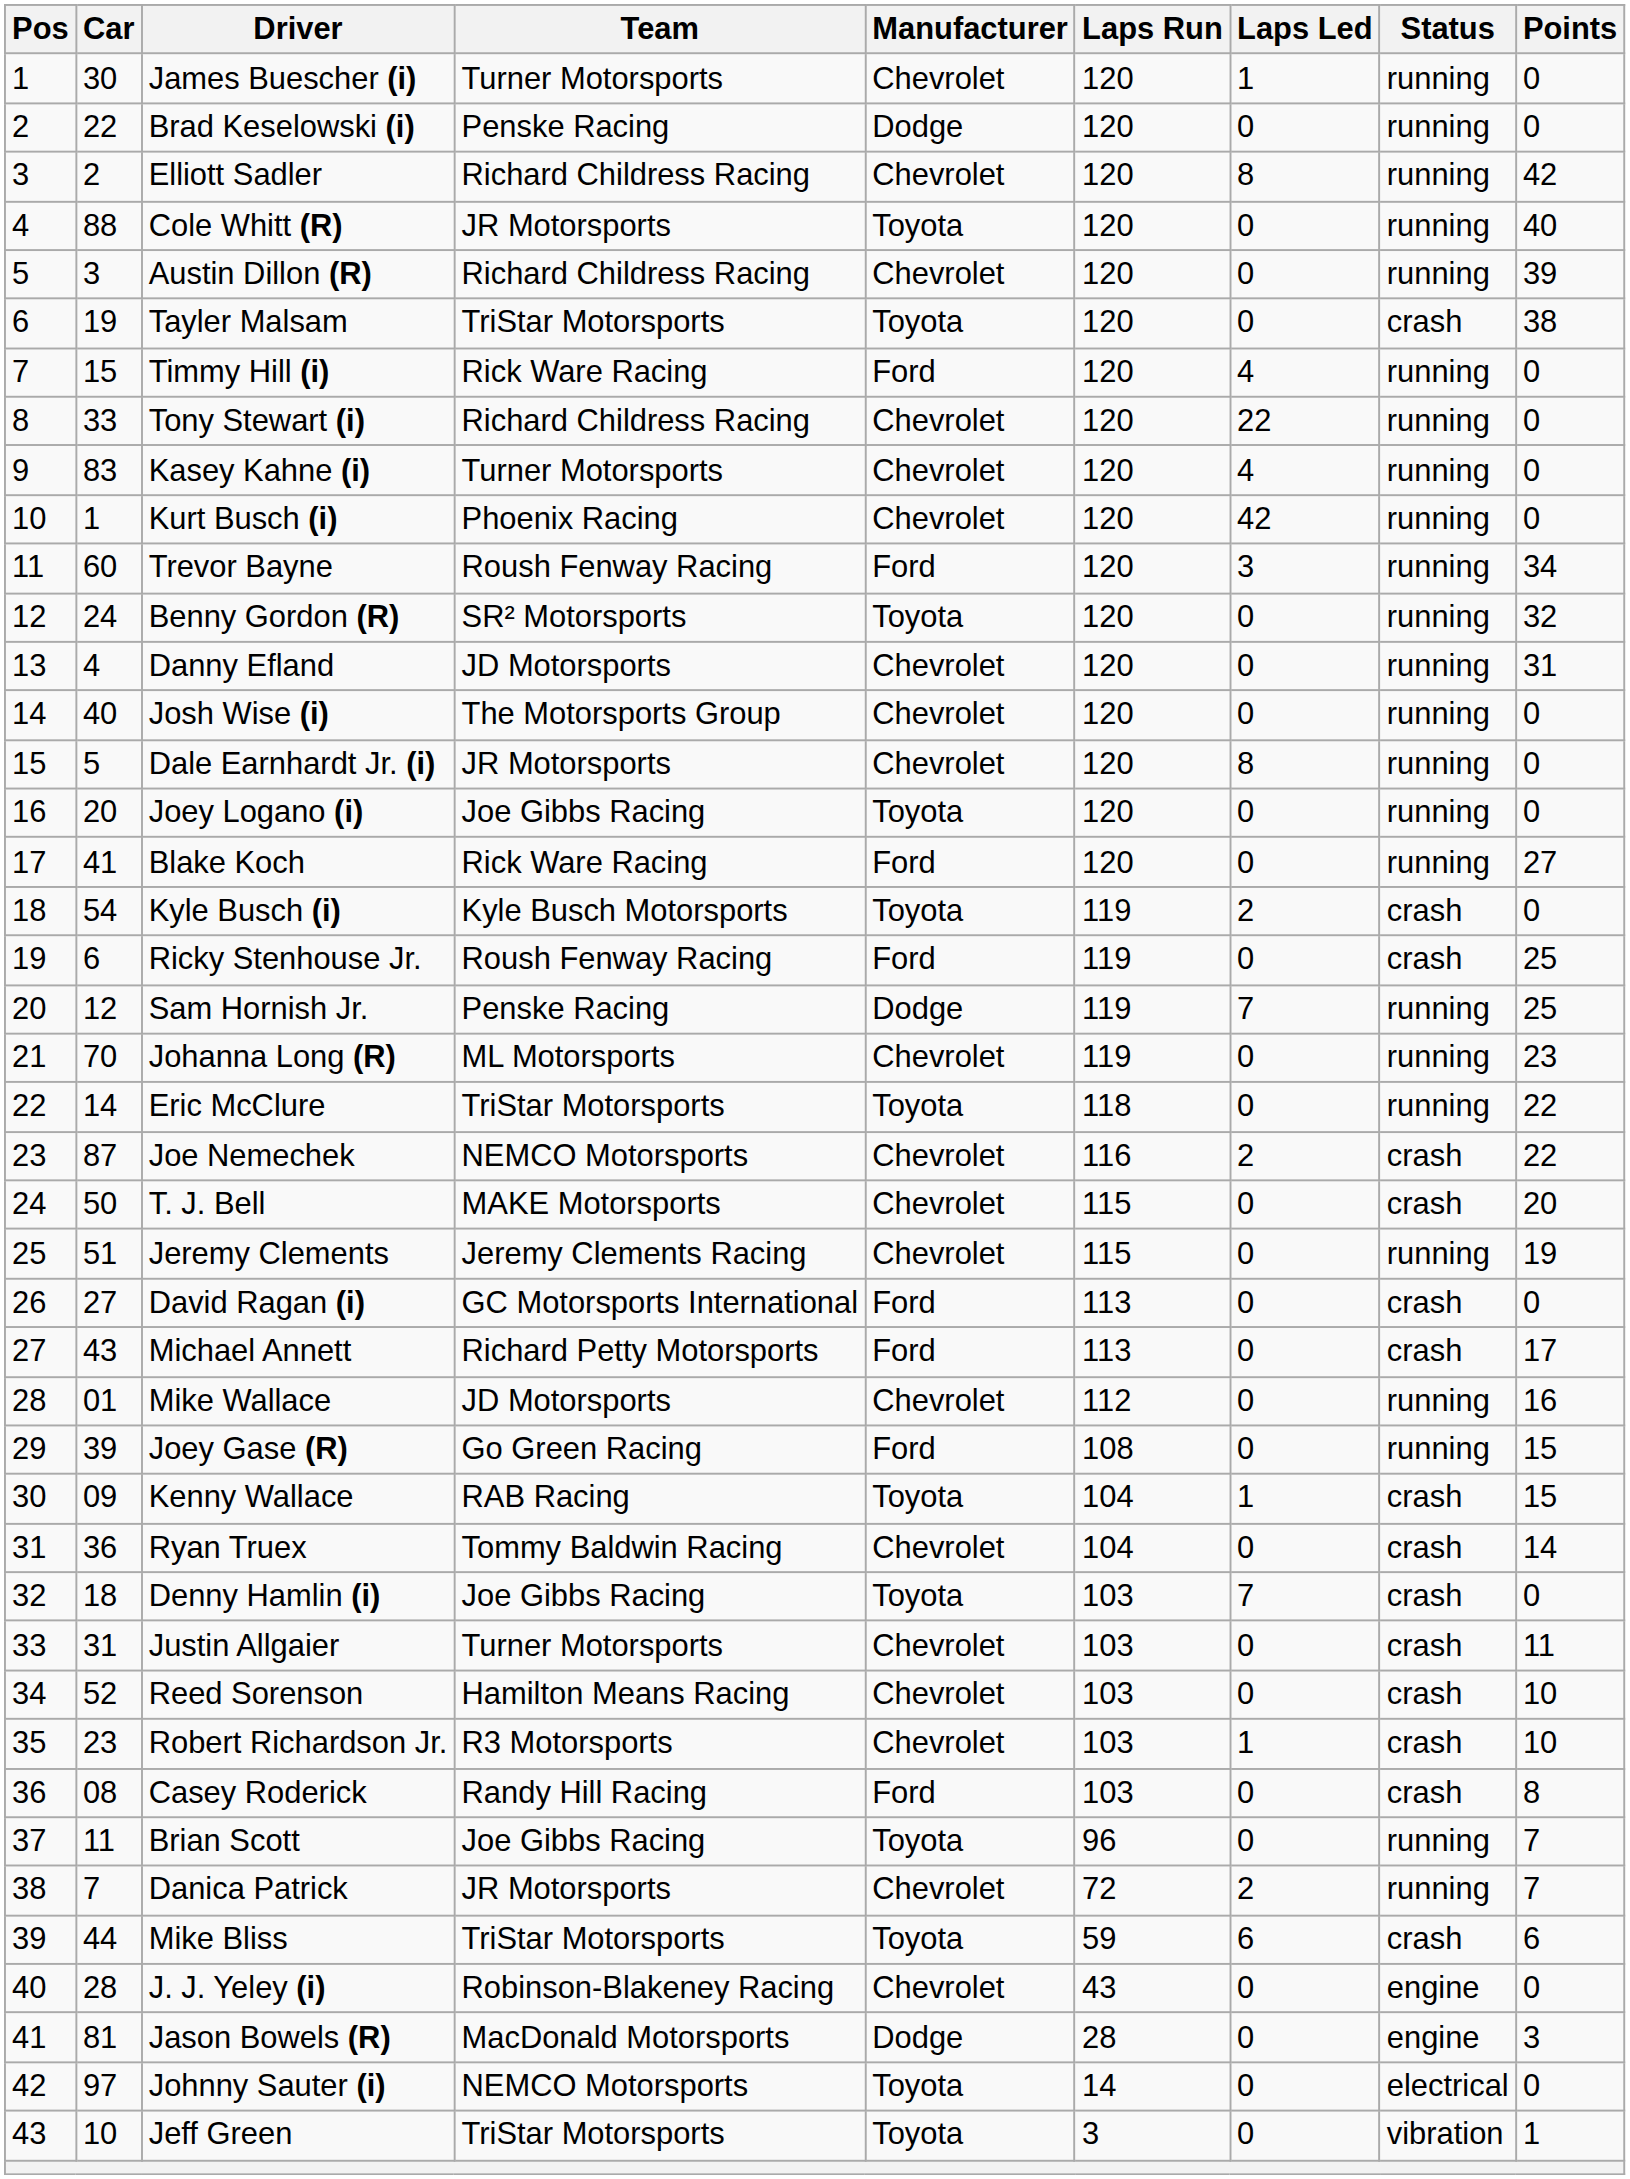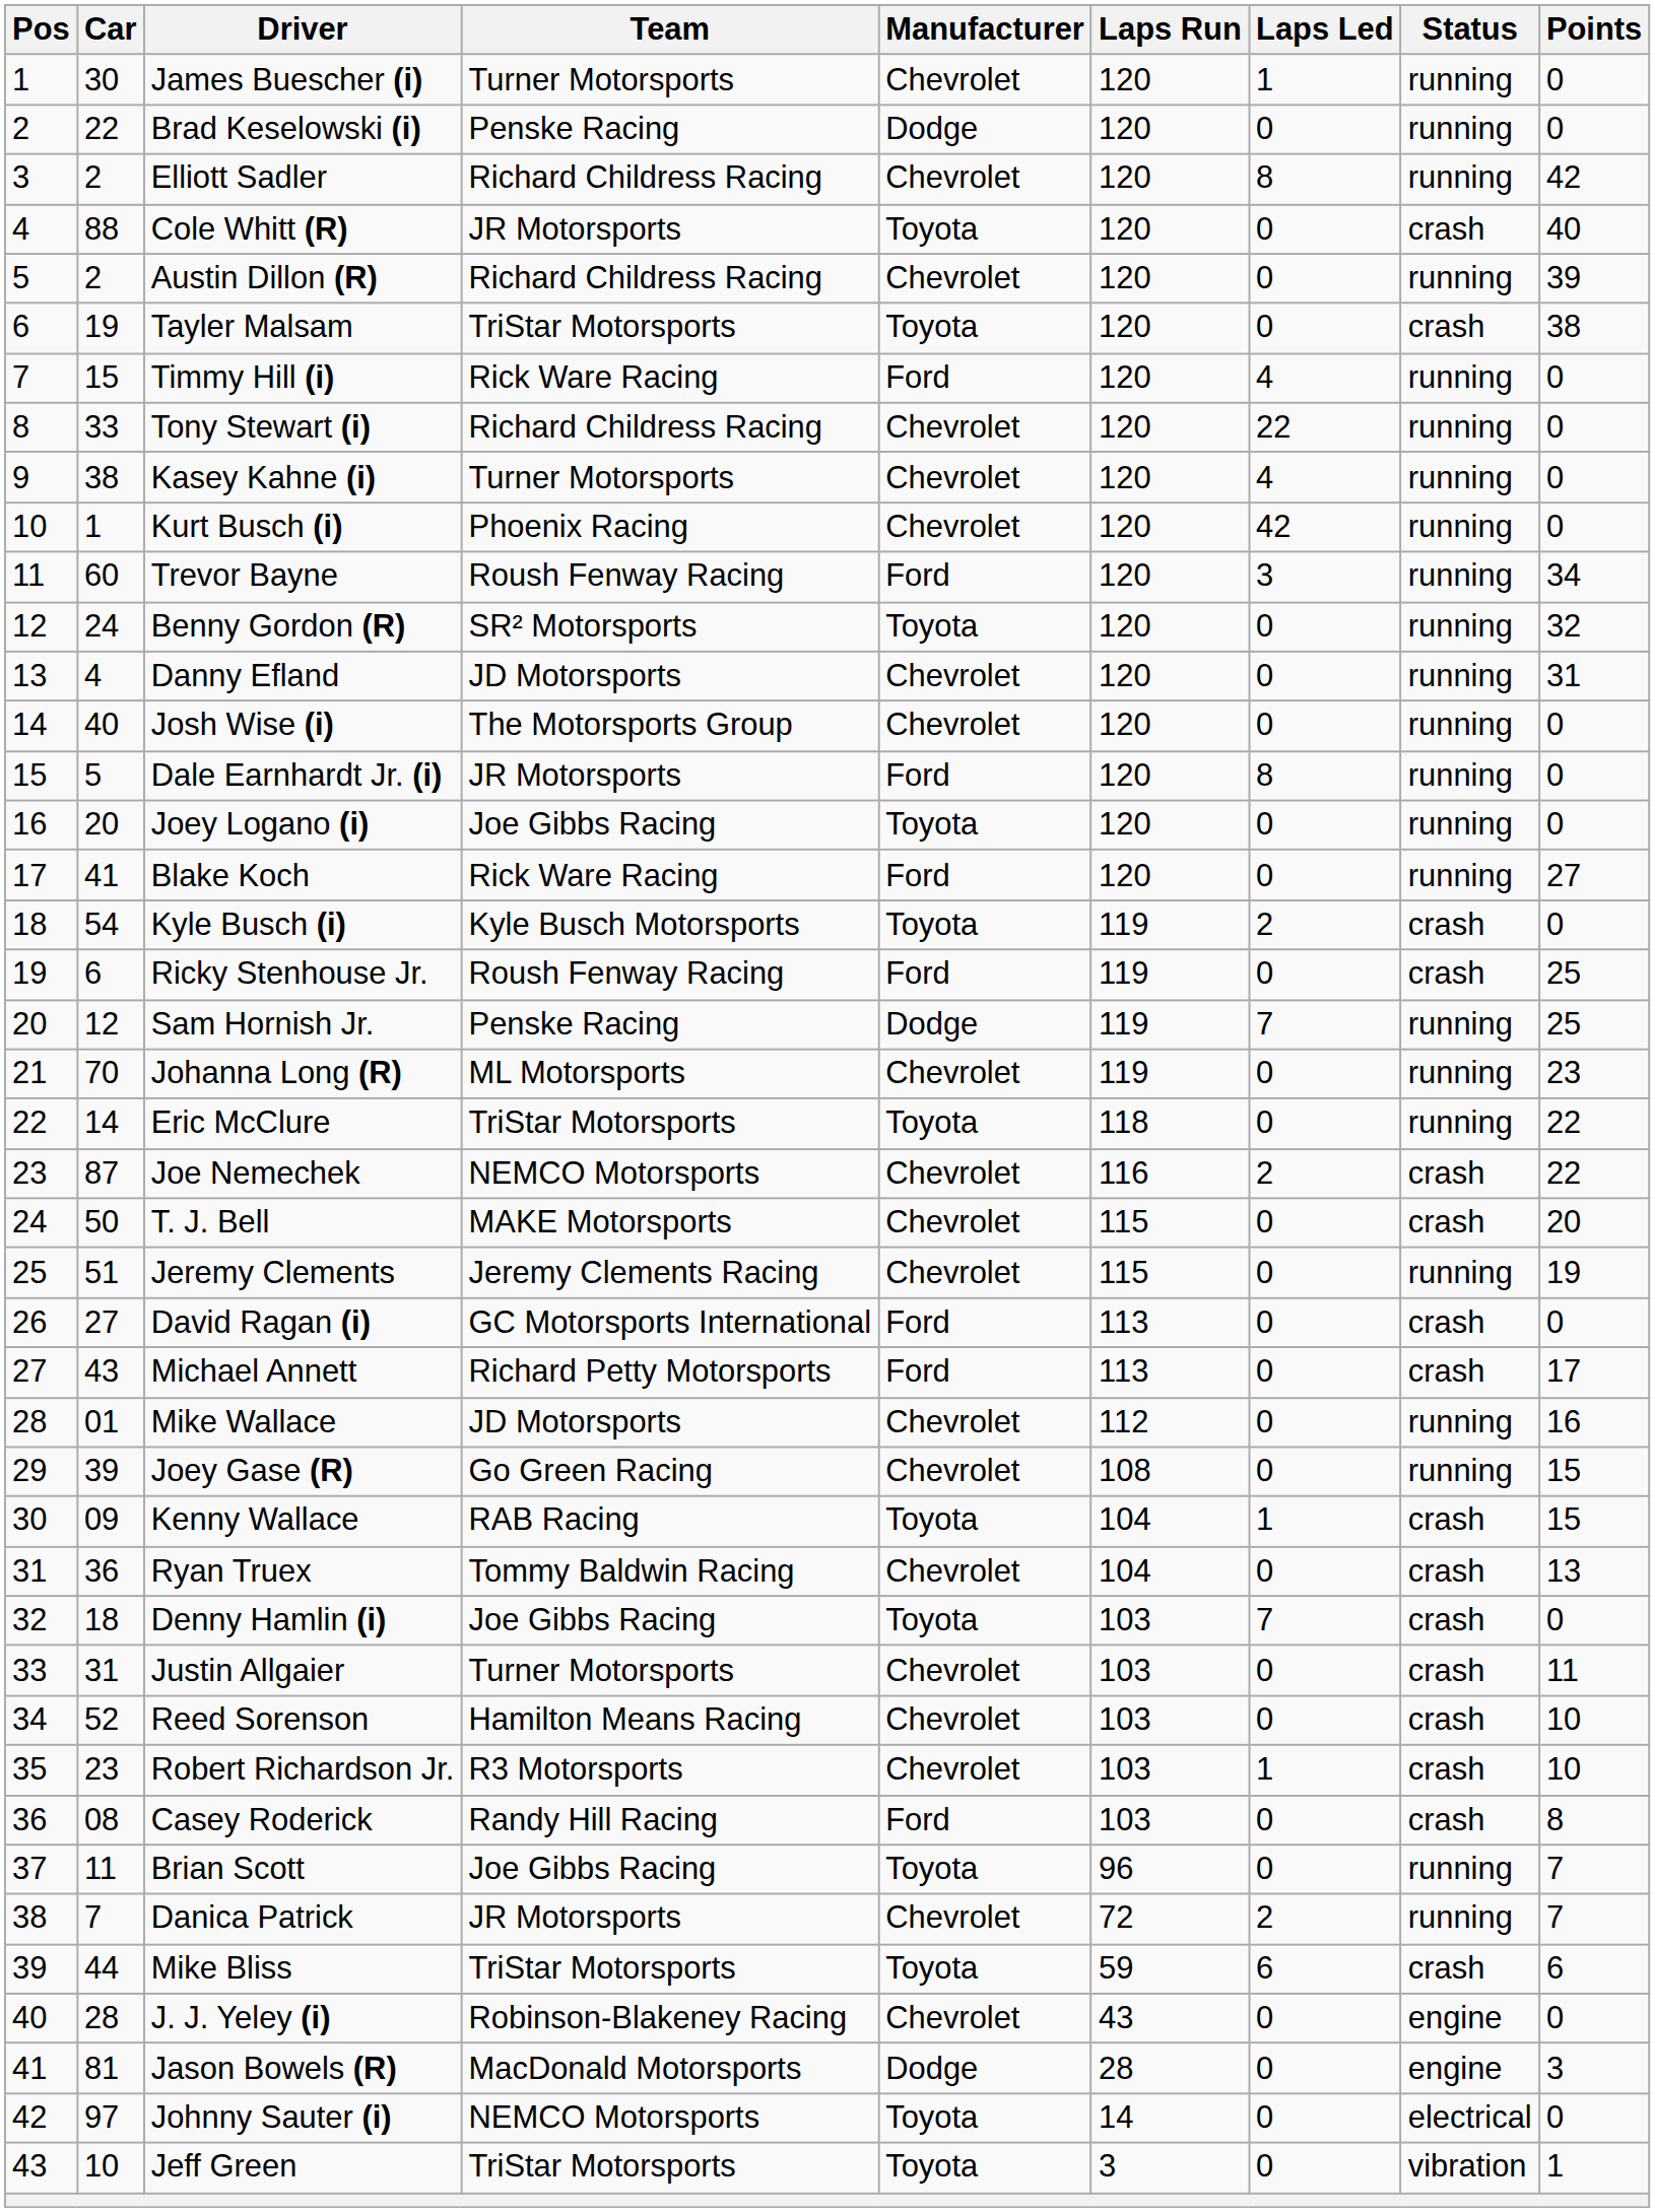 <table class="sortable wikitable" border="1">
 <tr>
 <th>Pos</th>
 <th>Car</th>
 <th>Driver</th>
 <th>Team</th>
 <th>Manufacturer</th>
 <th>Laps Run</th>
 <th>Laps Led</th>
 <th>Status</th>
 <th>Points</th>
 </tr>
 <tr>
 <td>1</td>
 <td>30</td>
 <td>James Buescher <strong>(i)</strong></td>
 <td>Turner Motorsports</td>
 <td>Chevrolet</td>
 <td>120</td>
 <td>1</td>
 <td>running</td>
 <td>0</td>
 </tr>
 <tr>
 <td>2</td>
 <td>22</td>
 <td>Brad Keselowski <strong>(i)</strong></td>
 <td>Penske Racing</td>
 <td>Dodge</td>
 <td>120</td>
 <td>0</td>
 <td>running</td>
 <td>0</td>
 </tr>
 <tr>
 <td>3</td>
 <td>2</td>
 <td>Elliott Sadler</td>
 <td>Richard Childress Racing</td>
 <td>Chevrolet</td>
 <td>120</td>
 <td>8</td>
 <td>running</td>
 <td>42</td>
 </tr>
 <tr>
 <td>4</td>
 <td>88</td>
 <td>Cole Whitt <strong>(R)</strong></td>
 <td>JR Motorsports</td>
 <td>Toyota</td>
 <td>120</td>
 <td>0</td>
-<td>running</td>
+<td>crash</td>
 <td>40</td>
 </tr>
 <tr>
 <td>5</td>
-<td>3</td>
+<td>2</td>
 <td>Austin Dillon <strong>(R)</strong></td>
 <td>Richard Childress Racing</td>
 <td>Chevrolet</td>
 <td>120</td>
 <td>0</td>
 <td>running</td>
 <td>39</td>
 </tr>
 <tr>
 <td>6</td>
 <td>19</td>
 <td>Tayler Malsam</td>
 <td>TriStar Motorsports</td>
 <td>Toyota</td>
 <td>120</td>
 <td>0</td>
 <td>crash</td>
 <td>38</td>
 </tr>
 <tr>
 <td>7</td>
 <td>15</td>
 <td>Timmy Hill <strong>(i)</strong></td>
 <td>Rick Ware Racing</td>
 <td>Ford</td>
 <td>120</td>
 <td>4</td>
 <td>running</td>
 <td>0</td>
 </tr>
 <tr>
 <td>8</td>
 <td>33</td>
 <td>Tony Stewart <strong>(i)</strong></td>
 <td>Richard Childress Racing</td>
 <td>Chevrolet</td>
 <td>120</td>
 <td>22</td>
 <td>running</td>
 <td>0</td>
 </tr>
 <tr>
 <td>9</td>
-<td>83</td>
+<td>38</td>
 <td>Kasey Kahne <strong>(i)</strong></td>
 <td>Turner Motorsports</td>
 <td>Chevrolet</td>
 <td>120</td>
 <td>4</td>
 <td>running</td>
 <td>0</td>
 </tr>
 <tr>
 <td>10</td>
 <td>1</td>
 <td>Kurt Busch <strong>(i)</strong></td>
 <td>Phoenix Racing</td>
 <td>Chevrolet</td>
 <td>120</td>
 <td>42</td>
 <td>running</td>
 <td>0</td>
 </tr>
 <tr>
 <td>11</td>
 <td>60</td>
 <td>Trevor Bayne</td>
 <td>Roush Fenway Racing</td>
 <td>Ford</td>
 <td>120</td>
 <td>3</td>
 <td>running</td>
 <td>34</td>
 </tr>
 <tr>
 <td>12</td>
 <td>24</td>
 <td>Benny Gordon <strong>(R)</strong></td>
 <td>SR² Motorsports</td>
 <td>Toyota</td>
 <td>120</td>
 <td>0</td>
 <td>running</td>
 <td>32</td>
 </tr>
 <tr>
 <td>13</td>
 <td>4</td>
 <td>Danny Efland</td>
 <td>JD Motorsports</td>
 <td>Chevrolet</td>
 <td>120</td>
 <td>0</td>
 <td>running</td>
 <td>31</td>
 </tr>
 <tr>
 <td>14</td>
 <td>40</td>
 <td>Josh Wise <strong>(i)</strong></td>
 <td>The Motorsports Group</td>
 <td>Chevrolet</td>
 <td>120</td>
 <td>0</td>
 <td>running</td>
 <td>0</td>
 </tr>
 <tr>
 <td>15</td>
 <td>5</td>
 <td>Dale Earnhardt Jr. <strong>(i)</strong></td>
 <td>JR Motorsports</td>
-<td>Chevrolet</td>
+<td>Ford</td>
 <td>120</td>
 <td>8</td>
 <td>running</td>
 <td>0</td>
 </tr>
 <tr>
 <td>16</td>
 <td>20</td>
 <td>Joey Logano <strong>(i)</strong></td>
 <td>Joe Gibbs Racing</td>
 <td>Toyota</td>
 <td>120</td>
 <td>0</td>
 <td>running</td>
 <td>0</td>
 </tr>
 <tr>
 <td>17</td>
 <td>41</td>
 <td>Blake Koch</td>
 <td>Rick Ware Racing</td>
 <td>Ford</td>
 <td>120</td>
 <td>0</td>
 <td>running</td>
 <td>27</td>
 </tr>
 <tr>
 <td>18</td>
 <td>54</td>
 <td>Kyle Busch <strong>(i)</strong></td>
 <td>Kyle Busch Motorsports</td>
 <td>Toyota</td>
 <td>119</td>
 <td>2</td>
 <td>crash</td>
 <td>0</td>
 </tr>
 <tr>
 <td>19</td>
 <td>6</td>
 <td>Ricky Stenhouse Jr.</td>
 <td>Roush Fenway Racing</td>
 <td>Ford</td>
 <td>119</td>
 <td>0</td>
 <td>crash</td>
 <td>25</td>
 </tr>
 <tr>
 <td>20</td>
 <td>12</td>
 <td>Sam Hornish Jr.</td>
 <td>Penske Racing</td>
 <td>Dodge</td>
 <td>119</td>
 <td>7</td>
 <td>running</td>
 <td>25</td>
 </tr>
 <tr>
 <td>21</td>
 <td>70</td>
 <td>Johanna Long <strong>(R)</strong></td>
 <td>ML Motorsports</td>
 <td>Chevrolet</td>
 <td>119</td>
 <td>0</td>
 <td>running</td>
 <td>23</td>
 </tr>
 <tr>
 <td>22</td>
 <td>14</td>
 <td>Eric McClure</td>
 <td>TriStar Motorsports</td>
 <td>Toyota</td>
 <td>118</td>
 <td>0</td>
 <td>running</td>
 <td>22</td>
 </tr>
 <tr>
 <td>23</td>
 <td>87</td>
 <td>Joe Nemechek</td>
 <td>NEMCO Motorsports</td>
 <td>Chevrolet</td>
 <td>116</td>
 <td>2</td>
 <td>crash</td>
 <td>22</td>
 </tr>
 <tr>
 <td>24</td>
 <td>50</td>
 <td>T. J. Bell</td>
 <td>MAKE Motorsports</td>
 <td>Chevrolet</td>
 <td>115</td>
 <td>0</td>
 <td>crash</td>
 <td>20</td>
 </tr>
 <tr>
 <td>25</td>
 <td>51</td>
 <td>Jeremy Clements</td>
 <td>Jeremy Clements Racing</td>
 <td>Chevrolet</td>
 <td>115</td>
 <td>0</td>
 <td>running</td>
 <td>19</td>
 </tr>
 <tr>
 <td>26</td>
 <td>27</td>
 <td>David Ragan <strong>(i)</strong></td>
 <td>GC Motorsports International</td>
 <td>Ford</td>
 <td>113</td>
 <td>0</td>
 <td>crash</td>
 <td>0</td>
 </tr>
 <tr>
 <td>27</td>
 <td>43</td>
 <td>Michael Annett</td>
 <td>Richard Petty Motorsports</td>
 <td>Ford</td>
 <td>113</td>
 <td>0</td>
 <td>crash</td>
 <td>17</td>
 </tr>
 <tr>
 <td>28</td>
 <td>01</td>
 <td>Mike Wallace</td>
 <td>JD Motorsports</td>
 <td>Chevrolet</td>
 <td>112</td>
 <td>0</td>
 <td>running</td>
 <td>16</td>
 </tr>
 <tr>
 <td>29</td>
 <td>39</td>
 <td>Joey Gase <strong>(R)</strong></td>
 <td>Go Green Racing</td>
-<td>Ford</td>
+<td>Chevrolet</td>
 <td>108</td>
 <td>0</td>
 <td>running</td>
 <td>15</td>
 </tr>
 <tr>
 <td>30</td>
 <td>09</td>
 <td>Kenny Wallace</td>
 <td>RAB Racing</td>
 <td>Toyota</td>
 <td>104</td>
 <td>1</td>
 <td>crash</td>
 <td>15</td>
 </tr>
 <tr>
 <td>31</td>
 <td>36</td>
 <td>Ryan Truex</td>
 <td>Tommy Baldwin Racing</td>
 <td>Chevrolet</td>
 <td>104</td>
 <td>0</td>
 <td>crash</td>
-<td>14</td>
+<td>13</td>
 </tr>
 <tr>
 <td>32</td>
 <td>18</td>
 <td>Denny Hamlin <strong>(i)</strong></td>
 <td>Joe Gibbs Racing</td>
 <td>Toyota</td>
 <td>103</td>
 <td>7</td>
 <td>crash</td>
 <td>0</td>
 </tr>
 <tr>
 <td>33</td>
 <td>31</td>
 <td>Justin Allgaier</td>
 <td>Turner Motorsports</td>
 <td>Chevrolet</td>
 <td>103</td>
 <td>0</td>
 <td>crash</td>
 <td>11</td>
 </tr>
 <tr>
 <td>34</td>
 <td>52</td>
 <td>Reed Sorenson</td>
 <td>Hamilton Means Racing</td>
 <td>Chevrolet</td>
 <td>103</td>
 <td>0</td>
 <td>crash</td>
 <td>10</td>
 </tr>
 <tr>
 <td>35</td>
 <td>23</td>
 <td>Robert Richardson Jr.</td>
 <td>R3 Motorsports</td>
 <td>Chevrolet</td>
 <td>103</td>
 <td>1</td>
 <td>crash</td>
 <td>10</td>
 </tr>
 <tr>
 <td>36</td>
 <td>08</td>
 <td>Casey Roderick</td>
 <td>Randy Hill Racing</td>
 <td>Ford</td>
 <td>103</td>
 <td>0</td>
 <td>crash</td>
 <td>8</td>
 </tr>
 <tr>
 <td>37</td>
 <td>11</td>
 <td>Brian Scott</td>
 <td>Joe Gibbs Racing</td>
 <td>Toyota</td>
 <td>96</td>
 <td>0</td>
 <td>running</td>
 <td>7</td>
 </tr>
 <tr>
 <td>38</td>
 <td>7</td>
 <td>Danica Patrick</td>
 <td>JR Motorsports</td>
 <td>Chevrolet</td>
 <td>72</td>
 <td>2</td>
 <td>running</td>
 <td>7</td>
 </tr>
 <tr>
 <td>39</td>
 <td>44</td>
 <td>Mike Bliss</td>
 <td>TriStar Motorsports</td>
 <td>Toyota</td>
 <td>59</td>
 <td>6</td>
 <td>crash</td>
 <td>6</td>
 </tr>
 <tr>
 <td>40</td>
 <td>28</td>
 <td>J. J. Yeley <strong>(i)</strong></td>
 <td>Robinson-Blakeney Racing</td>
 <td>Chevrolet</td>
 <td>43</td>
 <td>0</td>
 <td>engine</td>
 <td>0</td>
 </tr>
 <tr>
 <td>41</td>
 <td>81</td>
 <td>Jason Bowels <strong>(R)</strong></td>
 <td>MacDonald Motorsports</td>
 <td>Dodge</td>
 <td>28</td>
 <td>0</td>
 <td>engine</td>
 <td>3</td>
 </tr>
 <tr>
 <td>42</td>
 <td>97</td>
 <td>Johnny Sauter <strong>(i)</strong></td>
 <td>NEMCO Motorsports</td>
 <td>Toyota</td>
 <td>14</td>
 <td>0</td>
 <td>electrical</td>
 <td>0</td>
 </tr>
 <tr>
 <td>43</td>
 <td>10</td>
 <td>Jeff Green</td>
 <td>TriStar Motorsports</td>
 <td>Toyota</td>
 <td>3</td>
 <td>0</td>
 <td>vibration</td>
 <td>1</td>
 </tr>
 <tr>
 <th colspan="9"></th>
 </tr>
 </table>
